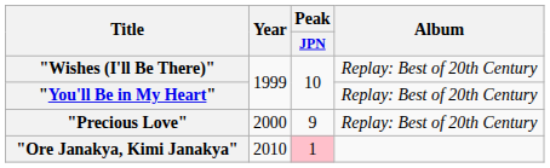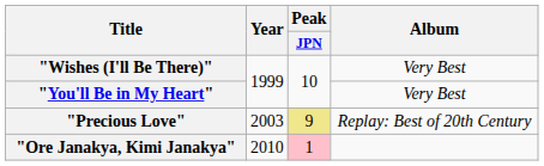 <table class="wikitable plainrowheaders" style="text-align:center;">
 <tr>
 <th scope="col" rowspan="2" style="width:14em;">Title</th>
 <th scope="col" rowspan="2" style="width:1em;">Year</th>
 <th scope="col" colspan="1" style="width:1em;">Peak</th>
 <th scope="col" rowspan="2" style="width:12em;">Album</th>
 </tr>
 <tr>
 <th scope="col" style="width:2.5em;font-size:85%;"><a href='#'>JPN</a><br></th>
 </tr>
 <tr>
 <th scope="row">"Wishes (I'll Be There)"</th>
 <td rowspan="2">1999</td>
 <td rowspan="2">10</td>
-<td><em>Replay: Best of 20th Century</em></td>
+<td><em>Very Best</em></td>
 </tr>
 <tr>
 <th scope="row">"<a href='#'>You'll Be in My Heart</a>"<br></th>
-<td><em>Replay: Best of 20th Century</em></td>
+<td><em>Very Best</em></td>
 </tr>
 <tr>
 <th scope="row">"Precious Love"</th>
-<td>2000</td>
-<td>9</td>
+<td>2003</td>
+<td style="background: khaki;">9</td>
 <td><em>Replay: Best of 20th Century</em></td>
 </tr>
 <tr>
 <th scope="row">"Ore Janakya, Kimi Janakya"</th>
 <td>2010</td>
 <td style="background: pink;">1</td>
 <td></td>
 </tr>
 </table>
